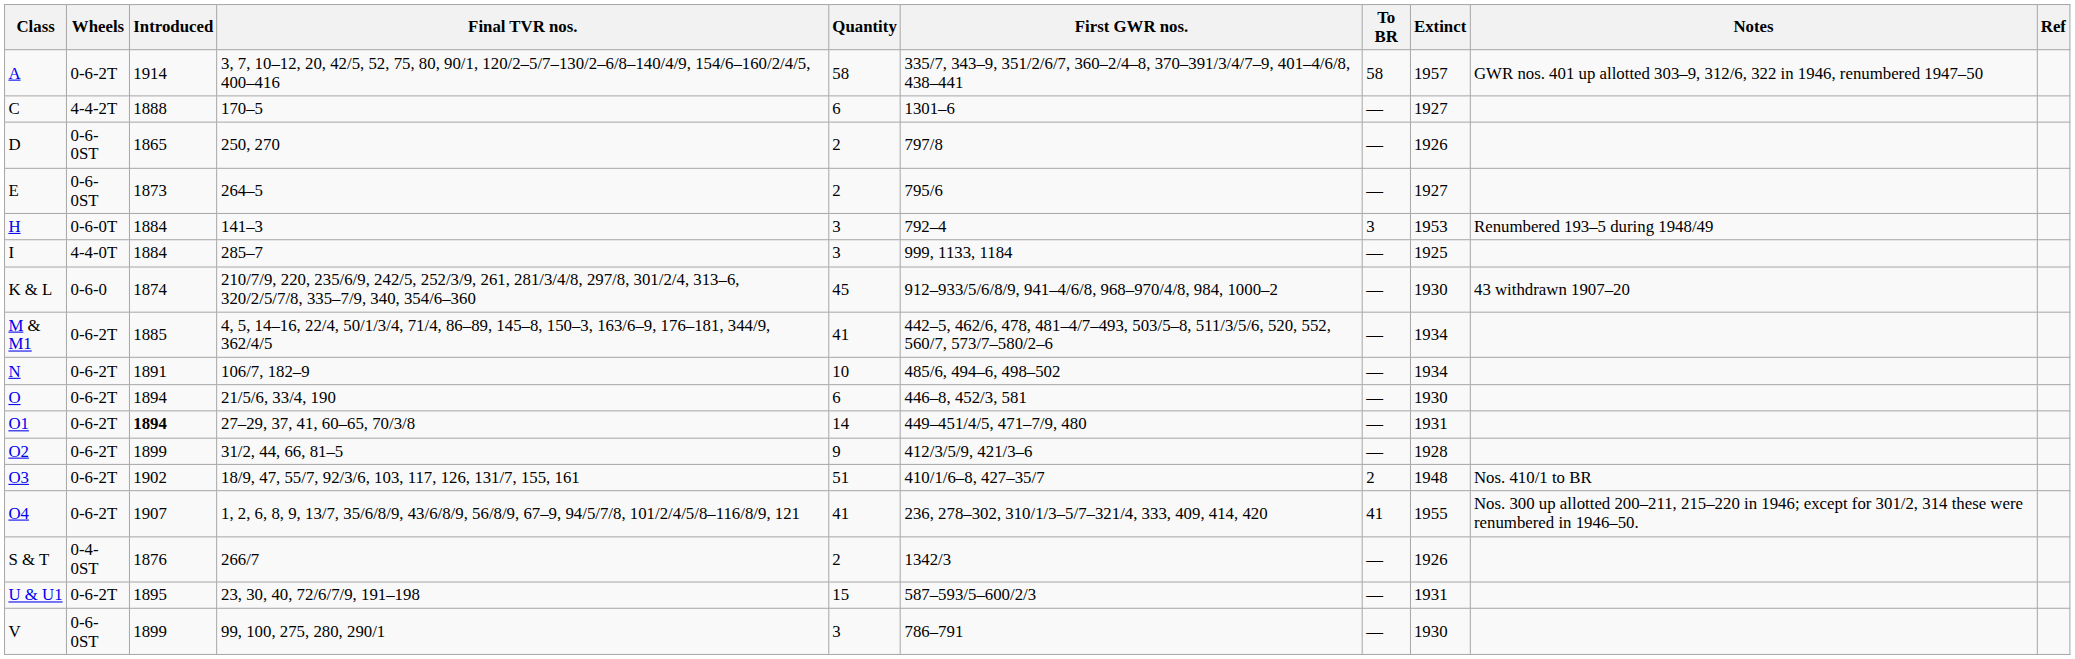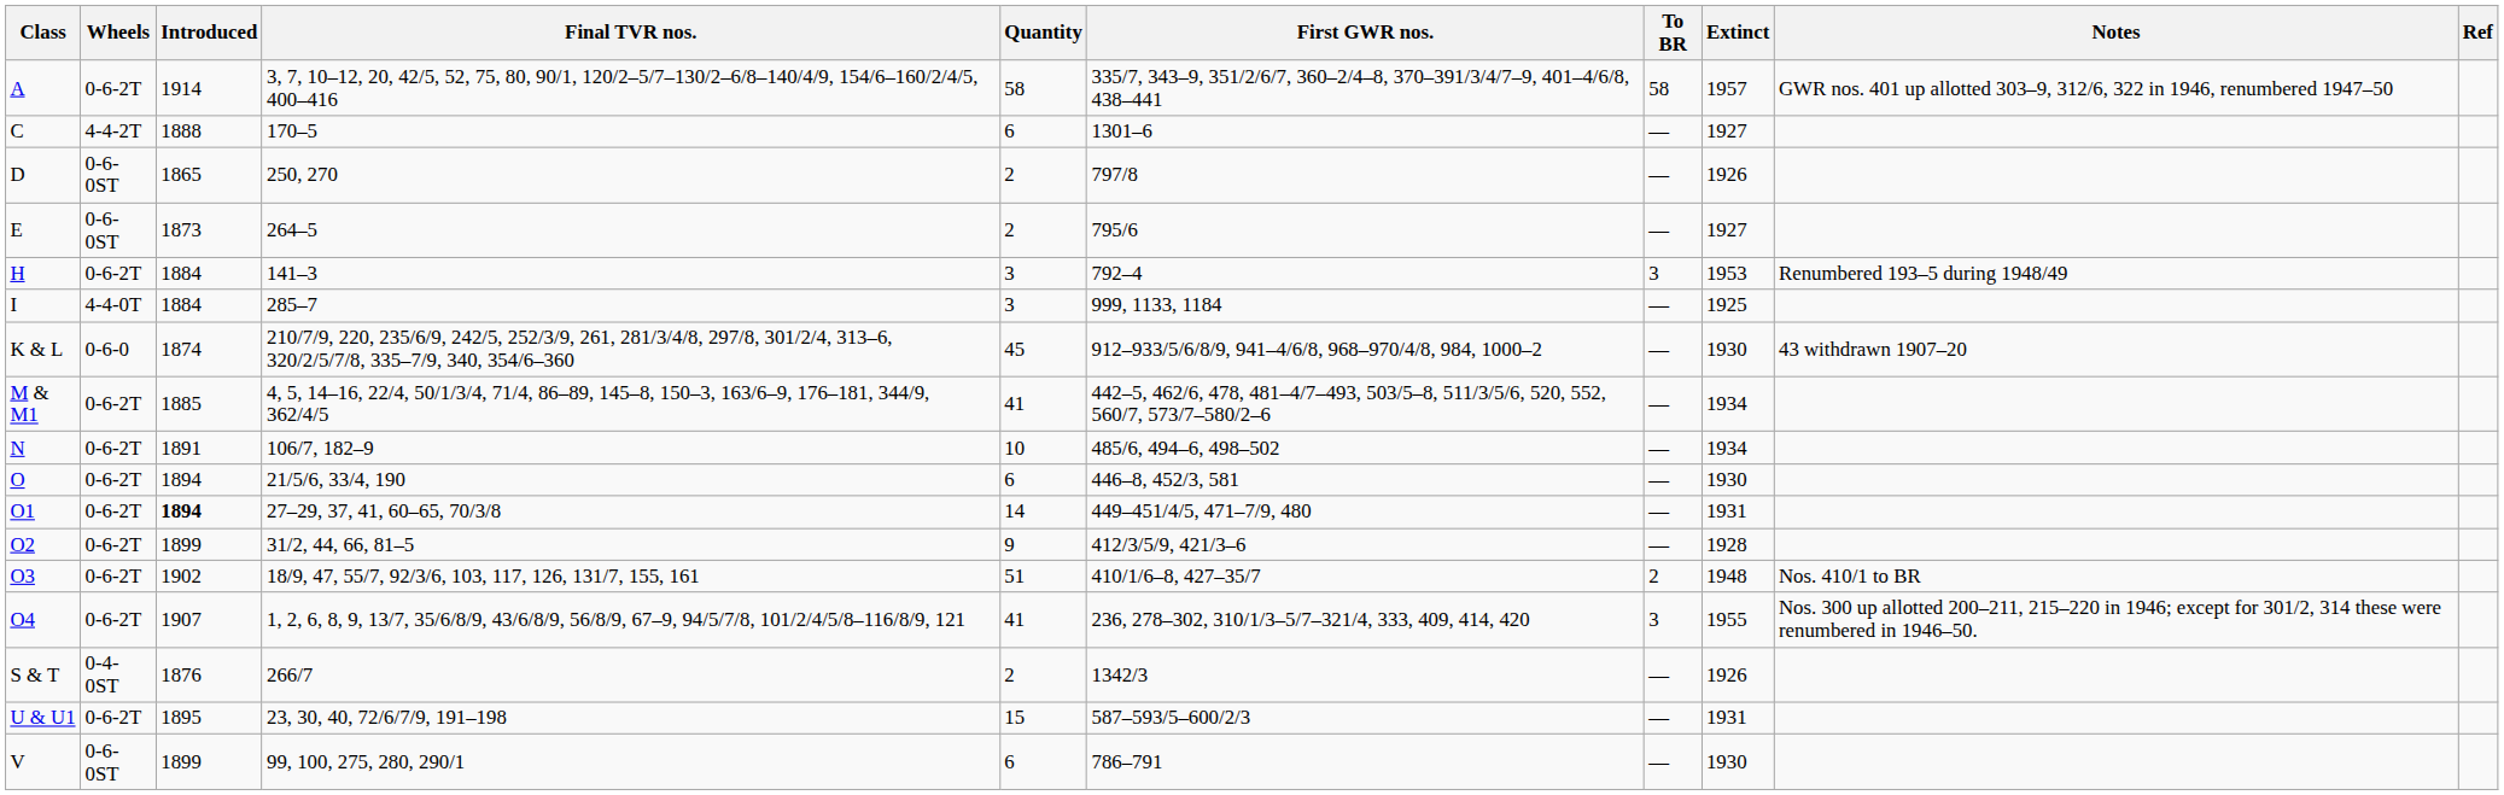 <table class="wikitable sortable">
 <tr>
 <th>Class</th>
 <th>Wheels</th>
 <th>Introduced</th>
 <th>Final TVR nos.</th>
 <th>Quantity</th>
 <th>First GWR nos.</th>
 <th>To BR</th>
 <th>Extinct</th>
 <th>Notes</th>
 <th>Ref</th>
 </tr>
 <tr>
 <td><a href='#'>A</a></td>
 <td>0-6-2T</td>
 <td>1914</td>
 <td>3, 7, 10–12, 20, 42/5, 52, 75, 80, 90/1, 120/2–5/7–130/2–6/8–140/4/9, 154/6–160/2/4/5, 400–416</td>
 <td>58</td>
 <td>335/7, 343–9, 351/2/6/7, 360–2/4–8, 370–391/3/4/7–9, 401–4/6/8, 438–441</td>
 <td>58</td>
 <td>1957</td>
 <td>GWR nos. 401 up allotted 303–9, 312/6, 322 in 1946, renumbered 1947–50</td>
 <td></td>
 </tr>
 <tr>
 <td>C</td>
 <td>4-4-2T</td>
 <td>1888</td>
 <td>170–5</td>
 <td>6</td>
 <td>1301–6</td>
 <td>—</td>
 <td>1927</td>
 <td></td>
 <td></td>
 </tr>
 <tr>
 <td>D</td>
 <td>0-6-0ST</td>
 <td>1865</td>
 <td>250, 270</td>
 <td>2</td>
 <td>797/8</td>
 <td>—</td>
 <td>1926</td>
 <td></td>
 <td></td>
 </tr>
 <tr>
 <td>E</td>
 <td>0-6-0ST</td>
 <td>1873</td>
 <td>264–5</td>
 <td>2</td>
 <td>795/6</td>
 <td>—</td>
 <td>1927</td>
 <td></td>
 <td></td>
 </tr>
 <tr>
 <td><a href='#'>H</a></td>
-<td>0-6-0T</td>
+<td>0-6-2T</td>
 <td>1884</td>
 <td>141–3</td>
 <td>3</td>
 <td>792–4</td>
 <td>3</td>
 <td>1953</td>
 <td>Renumbered 193–5 during 1948/49</td>
 <td></td>
 </tr>
 <tr>
 <td>I</td>
 <td>4-4-0T</td>
 <td>1884</td>
 <td>285–7</td>
 <td>3</td>
 <td>999, 1133, 1184</td>
 <td>—</td>
 <td>1925</td>
 <td></td>
 <td></td>
 </tr>
 <tr>
 <td>K & L</td>
 <td>0-6-0</td>
 <td>1874</td>
 <td>210/7/9, 220, 235/6/9, 242/5, 252/3/9, 261, 281/3/4/8, 297/8, 301/2/4, 313–6, 320/2/5/7/8, 335–7/9, 340, 354/6–360</td>
 <td>45</td>
 <td>912–933/5/6/8/9, 941–4/6/8, 968–970/4/8, 984, 1000–2</td>
 <td>—</td>
 <td>1930</td>
 <td>43 withdrawn 1907–20</td>
 <td></td>
 </tr>
 <tr>
 <td><a href='#'>M</a> & <a href='#'>M1</a></td>
 <td>0-6-2T</td>
 <td>1885</td>
 <td>4, 5, 14–16, 22/4, 50/1/3/4, 71/4, 86–89, 145–8, 150–3, 163/6–9, 176–181, 344/9, 362/4/5</td>
 <td>41</td>
 <td>442–5, 462/6, 478, 481–4/7–493, 503/5–8, 511/3/5/6, 520, 552, 560/7, 573/7–580/2–6</td>
 <td>—</td>
 <td>1934</td>
 <td></td>
 <td></td>
 </tr>
 <tr>
 <td><a href='#'>N</a></td>
 <td>0-6-2T</td>
 <td>1891</td>
 <td>106/7, 182–9</td>
 <td>10</td>
 <td>485/6, 494–6, 498–502</td>
 <td>—</td>
 <td>1934</td>
 <td></td>
 <td></td>
 </tr>
 <tr>
 <td><a href='#'>O</a></td>
 <td>0-6-2T</td>
 <td>1894</td>
 <td>21/5/6, 33/4, 190</td>
 <td>6</td>
 <td>446–8, 452/3, 581</td>
 <td>—</td>
 <td>1930</td>
 <td></td>
 <td></td>
 </tr>
 <tr>
 <td><a href='#'>O1</a></td>
 <td>0-6-2T</td>
 <td><strong>1894</strong></td>
 <td>27–29, 37, 41, 60–65, 70/3/8</td>
 <td>14</td>
 <td>449–451/4/5, 471–7/9, 480</td>
 <td>—</td>
 <td>1931</td>
 <td></td>
 <td></td>
 </tr>
 <tr>
 <td><a href='#'>O2</a></td>
 <td>0-6-2T</td>
 <td>1899</td>
 <td>31/2, 44, 66, 81–5</td>
 <td>9</td>
 <td>412/3/5/9, 421/3–6</td>
 <td>—</td>
 <td>1928</td>
 <td></td>
 <td></td>
 </tr>
 <tr>
 <td><a href='#'>O3</a></td>
 <td>0-6-2T</td>
 <td>1902</td>
 <td>18/9, 47, 55/7, 92/3/6, 103, 117, 126, 131/7, 155, 161</td>
 <td>51</td>
 <td>410/1/6–8, 427–35/7</td>
 <td>2</td>
 <td>1948</td>
 <td>Nos. 410/1 to BR</td>
 <td></td>
 </tr>
 <tr>
 <td><a href='#'>O4</a></td>
 <td>0-6-2T</td>
 <td>1907</td>
 <td>1, 2, 6, 8, 9, 13/7, 35/6/8/9, 43/6/8/9, 56/8/9, 67–9, 94/5/7/8, 101/2/4/5/8–116/8/9, 121</td>
 <td>41</td>
 <td>236, 278–302, 310/1/3–5/7–321/4, 333, 409, 414, 420</td>
-<td>41</td>
+<td>3</td>
 <td>1955</td>
 <td>Nos. 300 up allotted 200–211, 215–220 in 1946; except for 301/2, 314 these were renumbered in 1946–50.</td>
 <td></td>
 </tr>
 <tr>
 <td>S & T</td>
 <td>0-4-0ST</td>
 <td>1876</td>
 <td>266/7</td>
 <td>2</td>
 <td>1342/3</td>
 <td>—</td>
 <td>1926</td>
 <td></td>
 <td></td>
 </tr>
 <tr>
 <td><a href='#'>U & U1</a></td>
 <td>0-6-2T</td>
 <td>1895</td>
 <td>23, 30, 40, 72/6/7/9, 191–198</td>
 <td>15</td>
 <td>587–593/5–600/2/3</td>
 <td>—</td>
 <td>1931</td>
 <td></td>
 <td></td>
 </tr>
 <tr>
 <td>V</td>
 <td>0-6-0ST</td>
 <td>1899</td>
 <td>99, 100, 275, 280, 290/1</td>
-<td>3</td>
+<td>6</td>
 <td>786–791</td>
 <td>—</td>
 <td>1930</td>
 <td></td>
 <td></td>
 </tr>
 </table>
